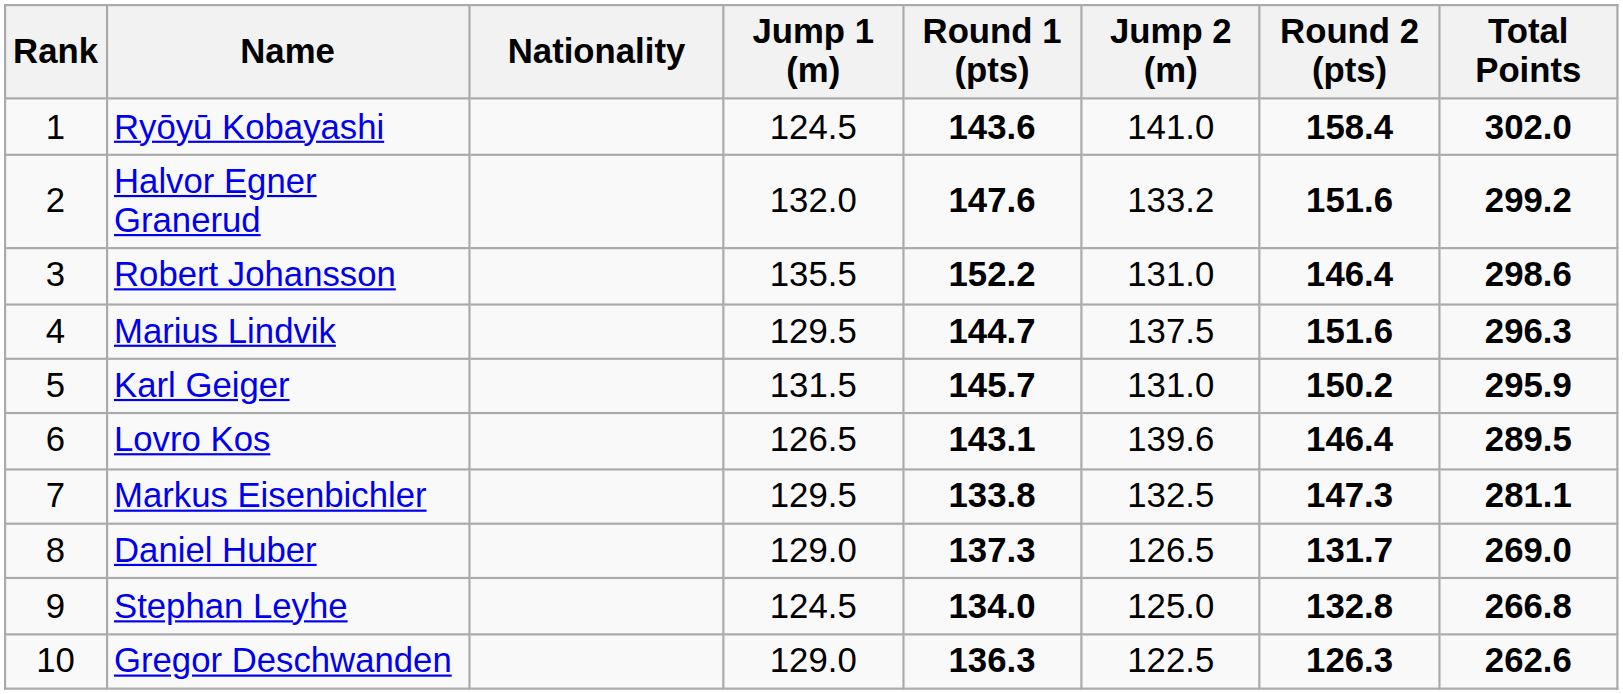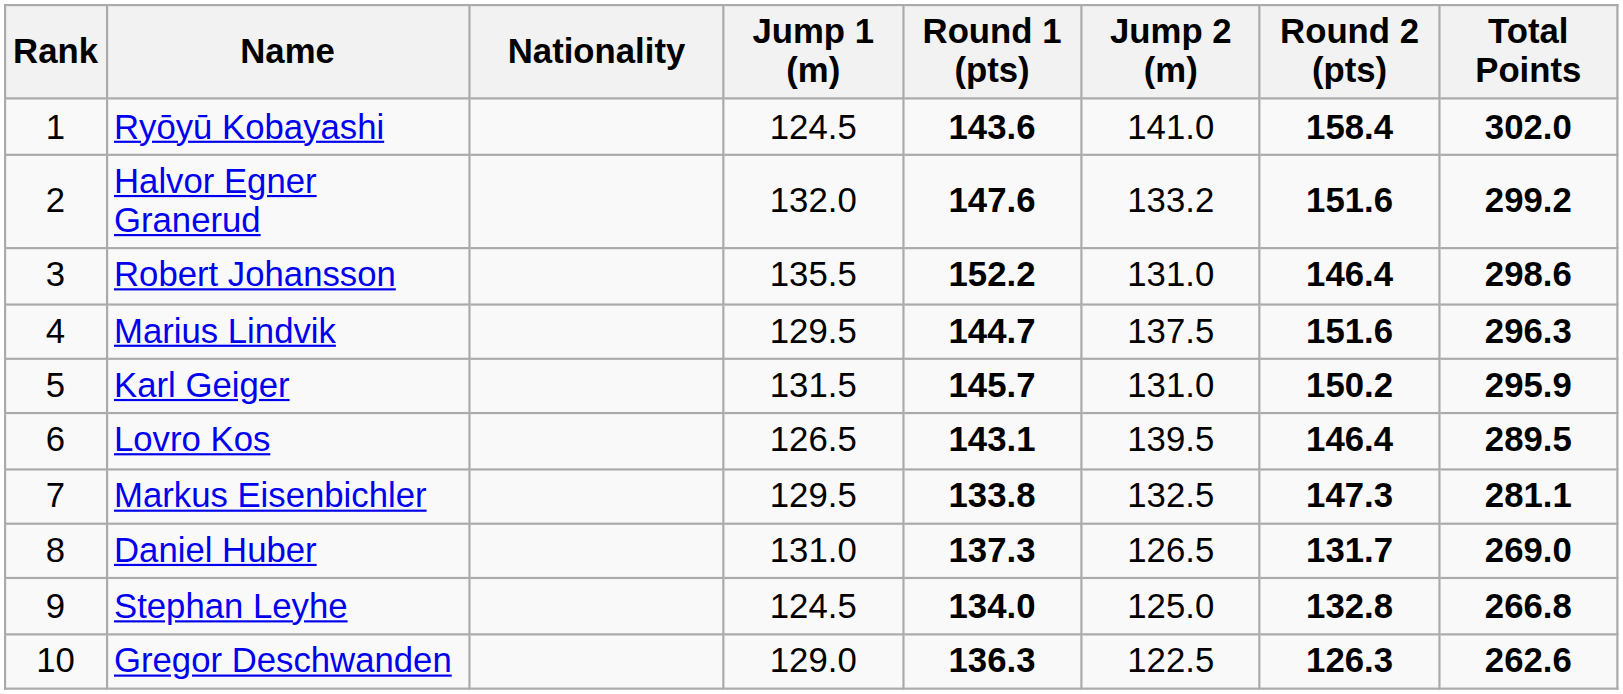 <table class="wikitable sortable" style="text-align: center;">
 <tr>
 <th>Rank</th>
 <th width=160>Name</th>
 <th width=110>Nationality</th>
 <th width=75>Jump 1 (m)</th>
 <th width=75>Round 1 (pts)</th>
 <th width=75>Jump 2 (m)</th>
 <th width=75>Round 2 (pts)</th>
 <th width=75>Total Points</th>
 </tr>
 <tr>
 <td>1</td>
 <td align=left><a href='#'>Ryōyū Kobayashi</a></td>
 <td align=left></td>
 <td>124.5</td>
 <td><strong>143.6</strong></td>
 <td>141.0</td>
 <td><strong>158.4</strong></td>
 <td><strong>302.0</strong></td>
 </tr>
 <tr>
 <td>2</td>
 <td align=left><a href='#'>Halvor Egner Granerud</a></td>
 <td align=left></td>
 <td>132.0</td>
 <td><strong>147.6</strong></td>
 <td>133.2</td>
 <td><strong>151.6</strong></td>
 <td><strong>299.2</strong></td>
 </tr>
 <tr>
 <td>3</td>
 <td align=left><a href='#'>Robert Johansson</a></td>
 <td align=left></td>
 <td>135.5</td>
 <td><strong>152.2</strong></td>
 <td>131.0</td>
 <td><strong>146.4</strong></td>
 <td><strong>298.6</strong></td>
 </tr>
 <tr>
 <td>4</td>
 <td align=left><a href='#'>Marius Lindvik</a></td>
 <td align=left></td>
 <td>129.5</td>
 <td><strong>144.7</strong></td>
 <td>137.5</td>
 <td><strong>151.6</strong></td>
 <td><strong>296.3</strong></td>
 </tr>
 <tr>
 <td>5</td>
 <td align=left><a href='#'>Karl Geiger</a></td>
 <td align=left></td>
 <td>131.5</td>
 <td><strong>145.7</strong></td>
 <td>131.0</td>
 <td><strong>150.2</strong></td>
 <td><strong>295.9</strong></td>
 </tr>
 <tr>
 <td>6</td>
 <td align=left><a href='#'>Lovro Kos</a></td>
 <td align=left></td>
 <td>126.5</td>
 <td><strong>143.1</strong></td>
-<td>139.6</td>
+<td>139.5</td>
 <td><strong>146.4</strong></td>
 <td><strong>289.5</strong></td>
 </tr>
 <tr>
 <td>7</td>
 <td align=left><a href='#'>Markus Eisenbichler</a></td>
 <td align=left></td>
 <td>129.5</td>
 <td><strong>133.8</strong></td>
 <td>132.5</td>
 <td><strong>147.3</strong></td>
 <td><strong>281.1</strong></td>
 </tr>
 <tr>
 <td>8</td>
 <td align=left><a href='#'>Daniel Huber</a></td>
 <td align=left></td>
-<td>129.0</td>
+<td>131.0</td>
 <td><strong>137.3</strong></td>
 <td>126.5</td>
 <td><strong>131.7</strong></td>
 <td><strong>269.0</strong></td>
 </tr>
 <tr>
 <td>9</td>
 <td align=left><a href='#'>Stephan Leyhe</a></td>
 <td align=left></td>
 <td>124.5</td>
 <td><strong>134.0</strong></td>
 <td>125.0</td>
 <td><strong>132.8</strong></td>
 <td><strong>266.8</strong></td>
 </tr>
 <tr>
 <td>10</td>
 <td align=left><a href='#'>Gregor Deschwanden</a></td>
 <td align=left></td>
 <td>129.0</td>
 <td><strong>136.3</strong></td>
 <td>122.5</td>
 <td><strong>126.3</strong></td>
 <td><strong>262.6</strong></td>
 </tr>
 </table>
